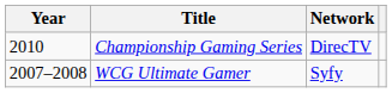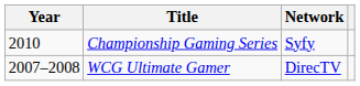 <table class="wikitable sortable">
 <tr>
 <th>Year</th>
 <th>Title</th>
 <th>Network</th>
 <th scope="col" class="unsortable"></th>
 </tr>
 <tr>
 <td>2010</td>
 <td><em><a href='#'>Championship Gaming Series</a></em></td>
-<td><a href='#'>DirecTV</a></td>
+<td><a href='#'>Syfy</a></td>
 <td></td>
 </tr>
 <tr>
 <td>2007–2008</td>
 <td><em><a href='#'>WCG Ultimate Gamer</a></em></td>
-<td><a href='#'>Syfy</a></td>
+<td><a href='#'>DirecTV</a></td>
 <td></td>
 </tr>
 </table>
